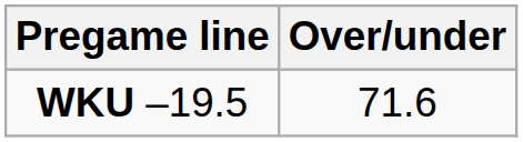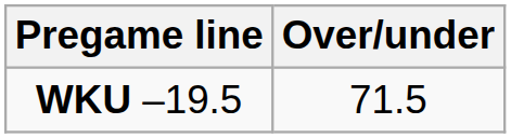 <table class="wikitable">
 <tr align="center">
 <th style=>Pregame line</th>
 <th style=>Over/under</th>
 </tr>
 <tr align="center">
 <td><strong>WKU</strong> –19.5</td>
-<td>71.6</td>
+<td>71.5</td>
 </tr>
 </table>
